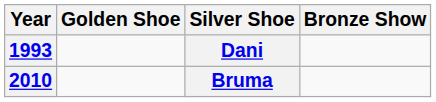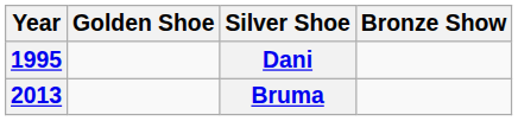 <table class="wikitable" style="text-align: center;">
 <tr>
 <th>Year</th>
 <th>Golden Shoe</th>
 <th>Silver Shoe</th>
 <th>Bronze Show</th>
 </tr>
 <tr>
-<th><a href='#'>1993</a></th>
+<th><a href='#'>1995</a></th>
 <td></td>
 <th><a href='#'>Dani</a></th>
 <td></td>
 </tr>
 <tr>
-<th><a href='#'>2010</a></th>
+<th><a href='#'>2013</a></th>
 <td></td>
 <th><a href='#'>Bruma</a></th>
 <td></td>
 </tr>
 </table>
